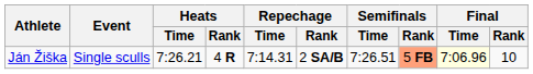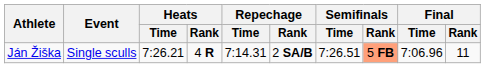 <table class="wikitable" style="font-size:90%">
 <tr>
 <th rowspan="2">Athlete</th>
 <th rowspan="2">Event</th>
 <th colspan="2">Heats</th>
 <th colspan="2">Repechage</th>
 <th colspan="2">Semifinals</th>
 <th colspan="2">Final</th>
 </tr>
 <tr style="font-size:95%">
 <th>Time</th>
 <th>Rank</th>
 <th>Time</th>
 <th>Rank</th>
 <th>Time</th>
 <th>Rank</th>
 <th>Time</th>
 <th>Rank</th>
 </tr>
 <tr align=center>
 <td align=left><a href='#'>Ján Žiška</a></td>
 <td align=left><a href='#'>Single sculls</a></td>
 <td>7:26.21</td>
 <td>4 <strong>R</strong></td>
 <td>7:14.31</td>
 <td>2 <strong>SA/B</strong></td>
 <td>7:26.51</td>
 <td style="background: lightsalmon;">5 <strong>FB</strong></td>
-<td style="background: lightyellow;">7:06.96</td>
-<td>10</td>
+<td>7:06.96</td>
+<td>11</td>
 </tr>
 </table>
